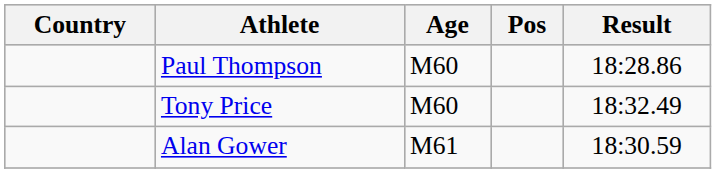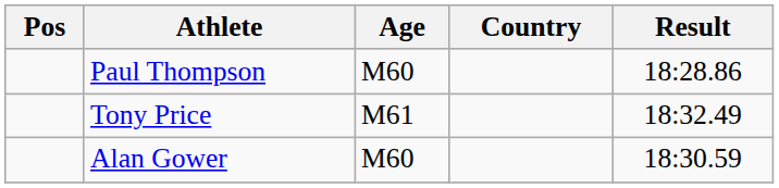 <table class="wikitable"  style="text-align:center; width:50%;">
 <tr>
-<th>Country</th>
+<th>Pos</th>
 <th>Athlete</th>
 <th>Age</th>
-<th>Pos</th>
+<th>Country</th>
 <th>Result</th>
 </tr>
 <tr>
-<td align=left></td>
+<td align=center></td>
 <td align=left><a href='#'>Paul Thompson</a></td>
 <td align=left>M60</td>
-<td align=center></td>
+<td align=left></td>
 <td>18:28.86</td>
 </tr>
 <tr>
+<td align=center></td>
+<td align=left><a href='#'>Tony Price</a></td>
+<td align=left>M61</td>
 <td align=left></td>
-<td align=left><a href='#'>Tony Price</a></td>
-<td align=left>M60</td>
-<td align=center></td>
 <td>18:32.49</td>
 </tr>
 <tr>
+<td align=center></td>
+<td align=left><a href='#'>Alan Gower</a></td>
+<td align=left>M60</td>
 <td align=left></td>
-<td align=left><a href='#'>Alan Gower</a></td>
-<td align=left>M61</td>
-<td align=center></td>
 <td>18:30.59</td>
 </tr>
 </table>
